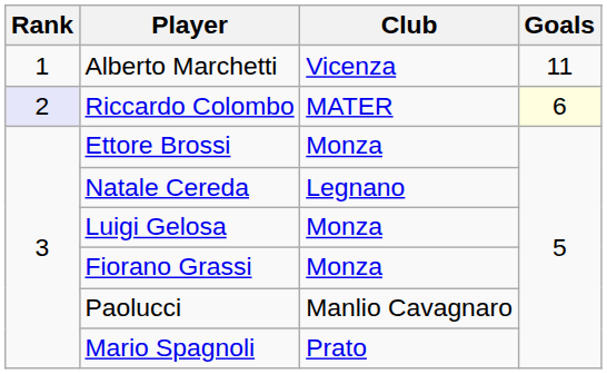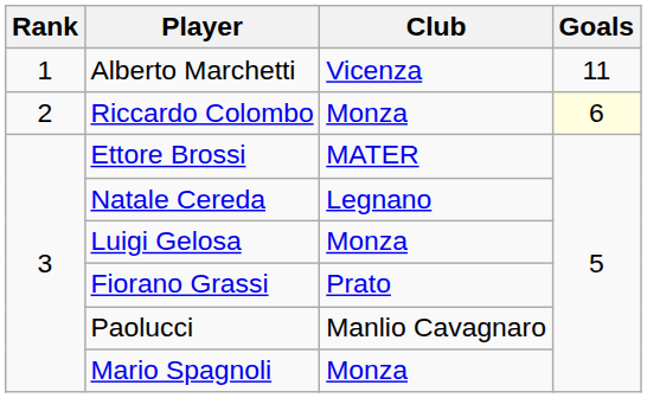 <table class="wikitable sortable" style="text-align:center">
 <tr>
 <th>Rank</th>
 <th>Player</th>
 <th>Club</th>
 <th>Goals</th>
 </tr>
 <tr>
 <td>1</td>
 <td align="left"><strong></strong> Alberto Marchetti</td>
 <td align="left"><a href='#'>Vicenza</a></td>
 <td>11</td>
 </tr>
 <tr>
-<td style="background: lavender;">2</td>
+<td>2</td>
 <td align="left"><strong></strong> <a href='#'>Riccardo Colombo</a></td>
-<td align="left"><a href='#'>MATER</a></td>
+<td align="left"><a href='#'>Monza</a></td>
 <td style="background: lightyellow;">6</td>
 </tr>
 <tr>
 <td rowspan="6">3</td>
 <td align="left"><strong></strong> <a href='#'>Ettore Brossi</a></td>
-<td align="left"><a href='#'>Monza</a></td>
+<td align="left"><a href='#'>MATER</a></td>
 <td rowspan="6">5</td>
 </tr>
 <tr>
 <td align="left"><strong></strong> <a href='#'>Natale Cereda</a></td>
 <td align="left"><a href='#'>Legnano</a></td>
 </tr>
 <tr>
 <td align="left"><strong></strong> <a href='#'>Luigi Gelosa</a></td>
 <td align="left"><a href='#'>Monza</a></td>
 </tr>
 <tr>
 <td align="left"><strong></strong> <a href='#'>Fiorano Grassi</a></td>
-<td align="left"><a href='#'>Monza</a></td>
+<td align="left"><a href='#'>Prato</a></td>
 </tr>
 <tr>
 <td align="left"><strong></strong> Paolucci</td>
 <td align="left">Manlio Cavagnaro</td>
 </tr>
 <tr>
 <td align="left"><strong></strong> <a href='#'>Mario Spagnoli</a></td>
-<td align="left"><a href='#'>Prato</a></td>
+<td align="left"><a href='#'>Monza</a></td>
 </tr>
 </table>
